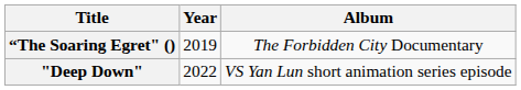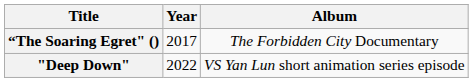 <table class="wikitable plainrowheaders" style="text-align:center;">
 <tr>
 <th rowspan="1">Title</th>
 <th rowspan="1">Year</th>
 <th rowspan="1">Album</th>
 </tr>
 <tr>
 <th scope="row">“The Soaring Egret" ()</th>
-<td>2019</td>
+<td>2017</td>
 <td><em>The Forbidden City</em> Documentary</td>
 </tr>
 <tr>
 <th scope="row">"Deep Down"</th>
 <td>2022</td>
 <td><em>VS Yan Lun</em> short animation series episode</td>
 </tr>
 </table>
